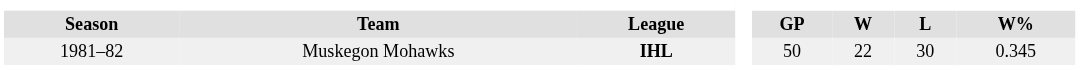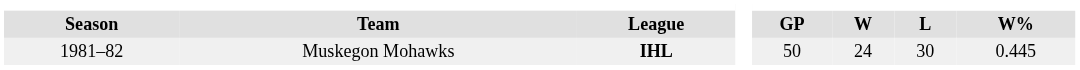 <table BORDER="0" CELLPADDING="3" CELLSPACING="0" width="75%">
 <tr bgcolor="#e0e0e0">
 <th colspan="3" bgcolor="#ffffff"></th>
 <th rowspan="99" bgcolor="#ffffff"></th>
 </tr>
 <tr bgcolor="#e0e0e0">
 <th>Season</th>
 <th>Team</th>
 <th>League</th>
 <th>GP</th>
 <th>W</th>
 <th>L</th>
 <th>W%</th>
 </tr>
 <tr ALIGN="center"  bgcolor="#f0f0f0">
 <td>1981–82</td>
 <td>Muskegon Mohawks</td>
 <td><strong>IHL</strong></td>
 <td>50</td>
-<td>22</td>
+<td>24</td>
 <td>30</td>
-<td>0.345</td>
+<td>0.445</td>
 </tr>
 </table>
